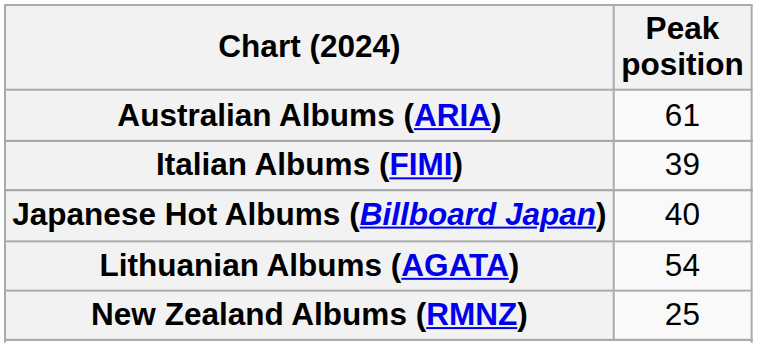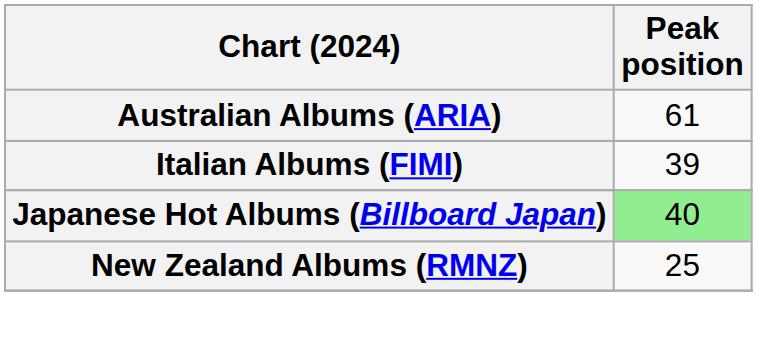 <table class="wikitable sortable plainrowheaders" style="text-align:center">
 <tr>
 <th scope="col">Chart (2024)</th>
 <th scope="col">Peak<br>position</th>
 </tr>
 <tr>
 <th scope="row">Australian Albums (<a href='#'>ARIA</a>)</th>
 <td>61</td>
 </tr>
 <tr>
 </tr>
 <tr>
 </tr>
 <tr>
 </tr>
 <tr>
 </tr>
 <tr>
 </tr>
 <tr>
 </tr>
 <tr>
 </tr>
 <tr>
 <th scope="row">Italian Albums (<a href='#'>FIMI</a>)</th>
 <td>39</td>
 </tr>
 <tr>
 </tr>
 <tr>
 <th scope="row">Japanese Hot Albums (<em><a href='#'>Billboard Japan</a></em>)</th>
-<td>40</td>
-</tr>
-<tr>
-<th scope="row">Lithuanian Albums (<a href='#'>AGATA</a>)</th>
-<td>54</td>
+<td style="background: lightgreen;">40</td>
 </tr>
 <tr>
 <th scope="row">New Zealand Albums (<a href='#'>RMNZ</a>)</th>
 <td>25</td>
 </tr>
 <tr>
 </tr>
 <tr>
 </tr>
 <tr>
 </tr>
 <tr>
 </tr>
 <tr>
 </tr>
 <tr>
 </tr>
 <tr>
 </tr>
 </table>
